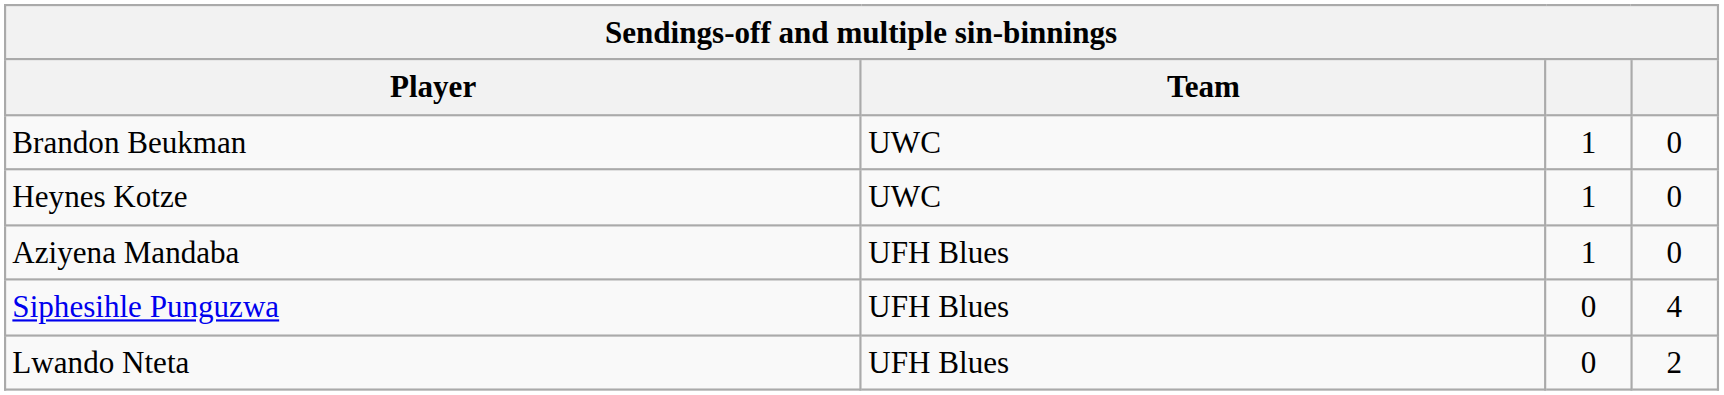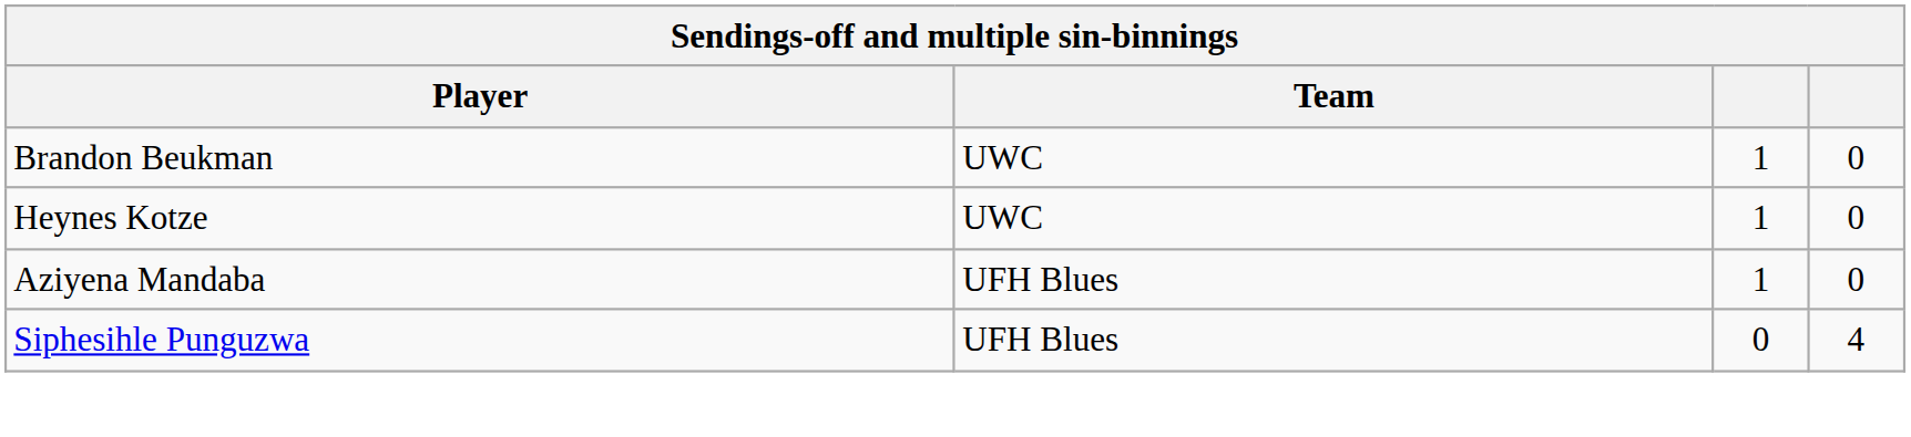 <table class="wikitable collapsible sortable" style="text-align:center; line-height:130%; font-size:90%; width:40%;">
 <tr>
 <th colspan=4>Sendings-off and multiple sin-binnings</th>
 </tr>
 <tr>
 <th style="width:50%;">Player</th>
 <th style="width:40%;">Team</th>
 <th style="width:5%;"></th>
 <th style="width:5%;"><br></th>
 </tr>
 <tr>
 <td style="text-align:left;">Brandon Beukman</td>
 <td style="text-align:left;">UWC</td>
 <td>1</td>
 <td>0</td>
 </tr>
 <tr>
 <td style="text-align:left;">Heynes Kotze</td>
 <td style="text-align:left;">UWC</td>
 <td>1</td>
 <td>0</td>
 </tr>
 <tr>
 <td style="text-align:left;">Aziyena Mandaba</td>
 <td style="text-align:left;">UFH Blues</td>
 <td>1</td>
 <td>0</td>
 </tr>
 <tr>
 <td style="text-align:left;"><a href='#'>Siphesihle Punguzwa</a></td>
 <td style="text-align:left;">UFH Blues</td>
 <td>0</td>
 <td>4</td>
 </tr>
-<tr>
-<td style="text-align:left;">Lwando Nteta</td>
-<td style="text-align:left;">UFH Blues</td>
-<td>0</td>
-<td>2</td>
-</tr>
 </table>
